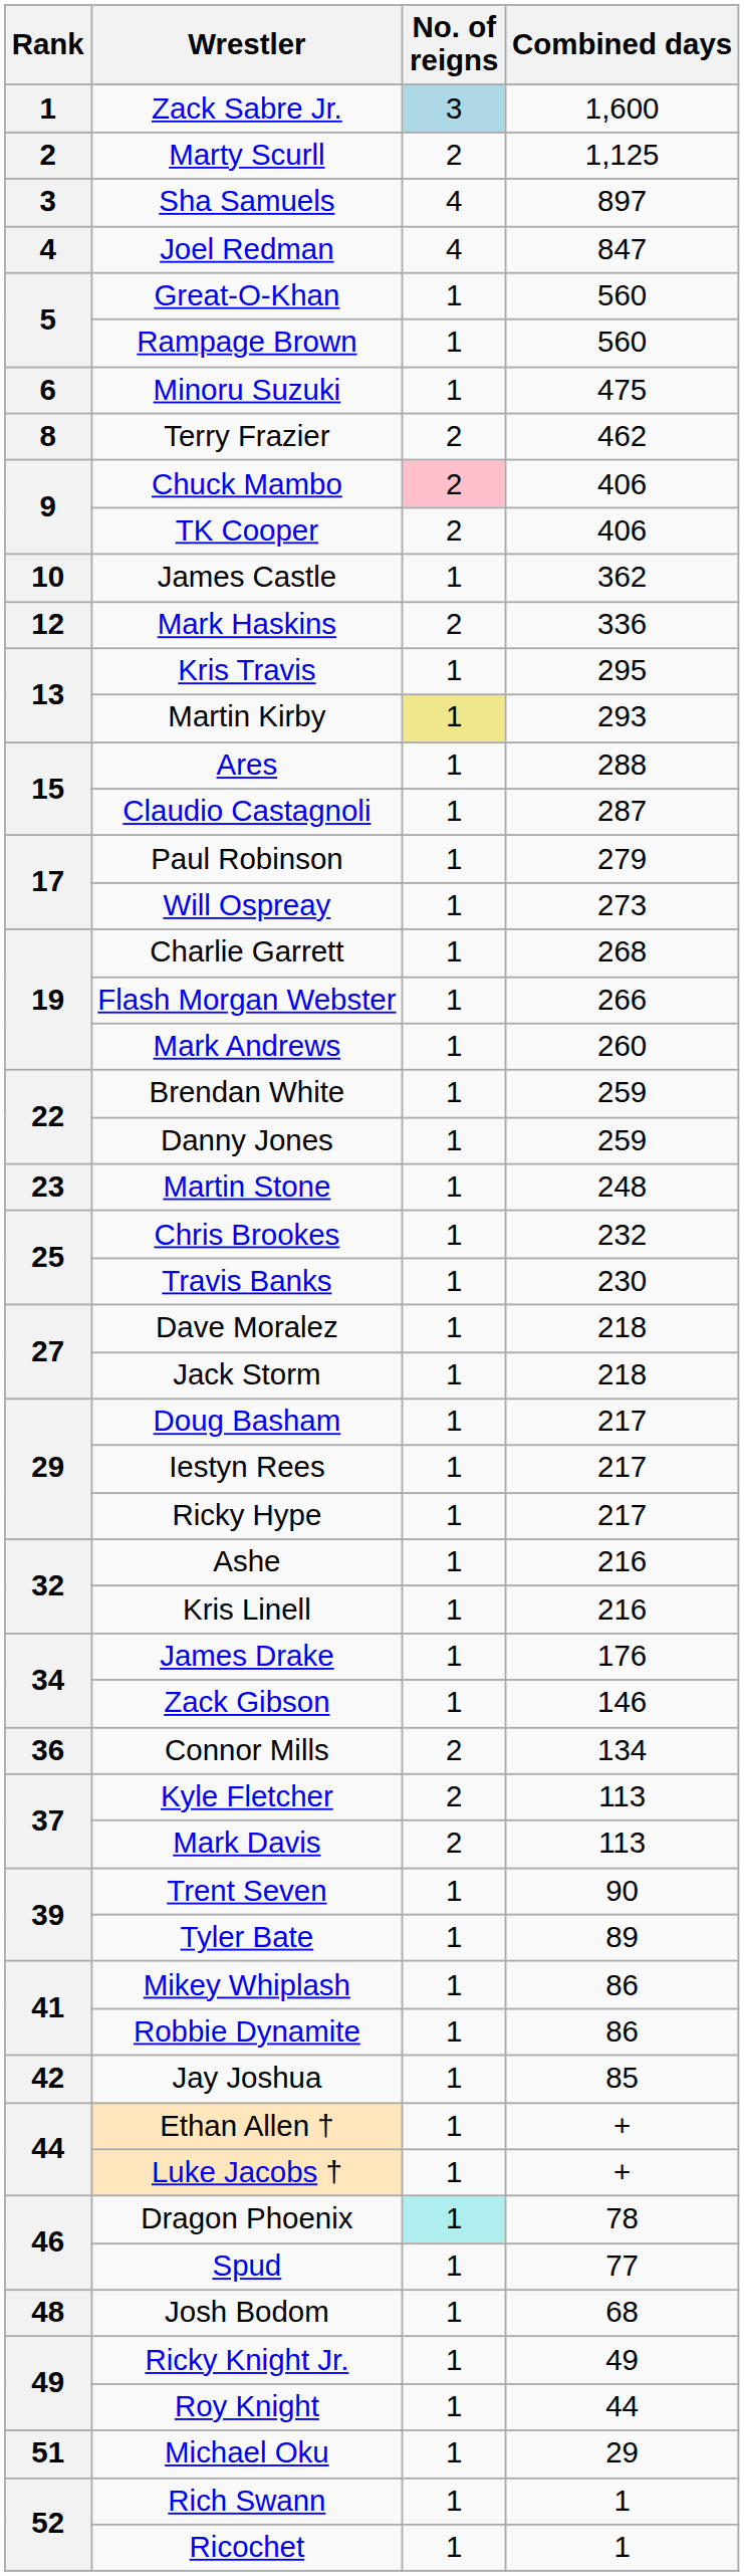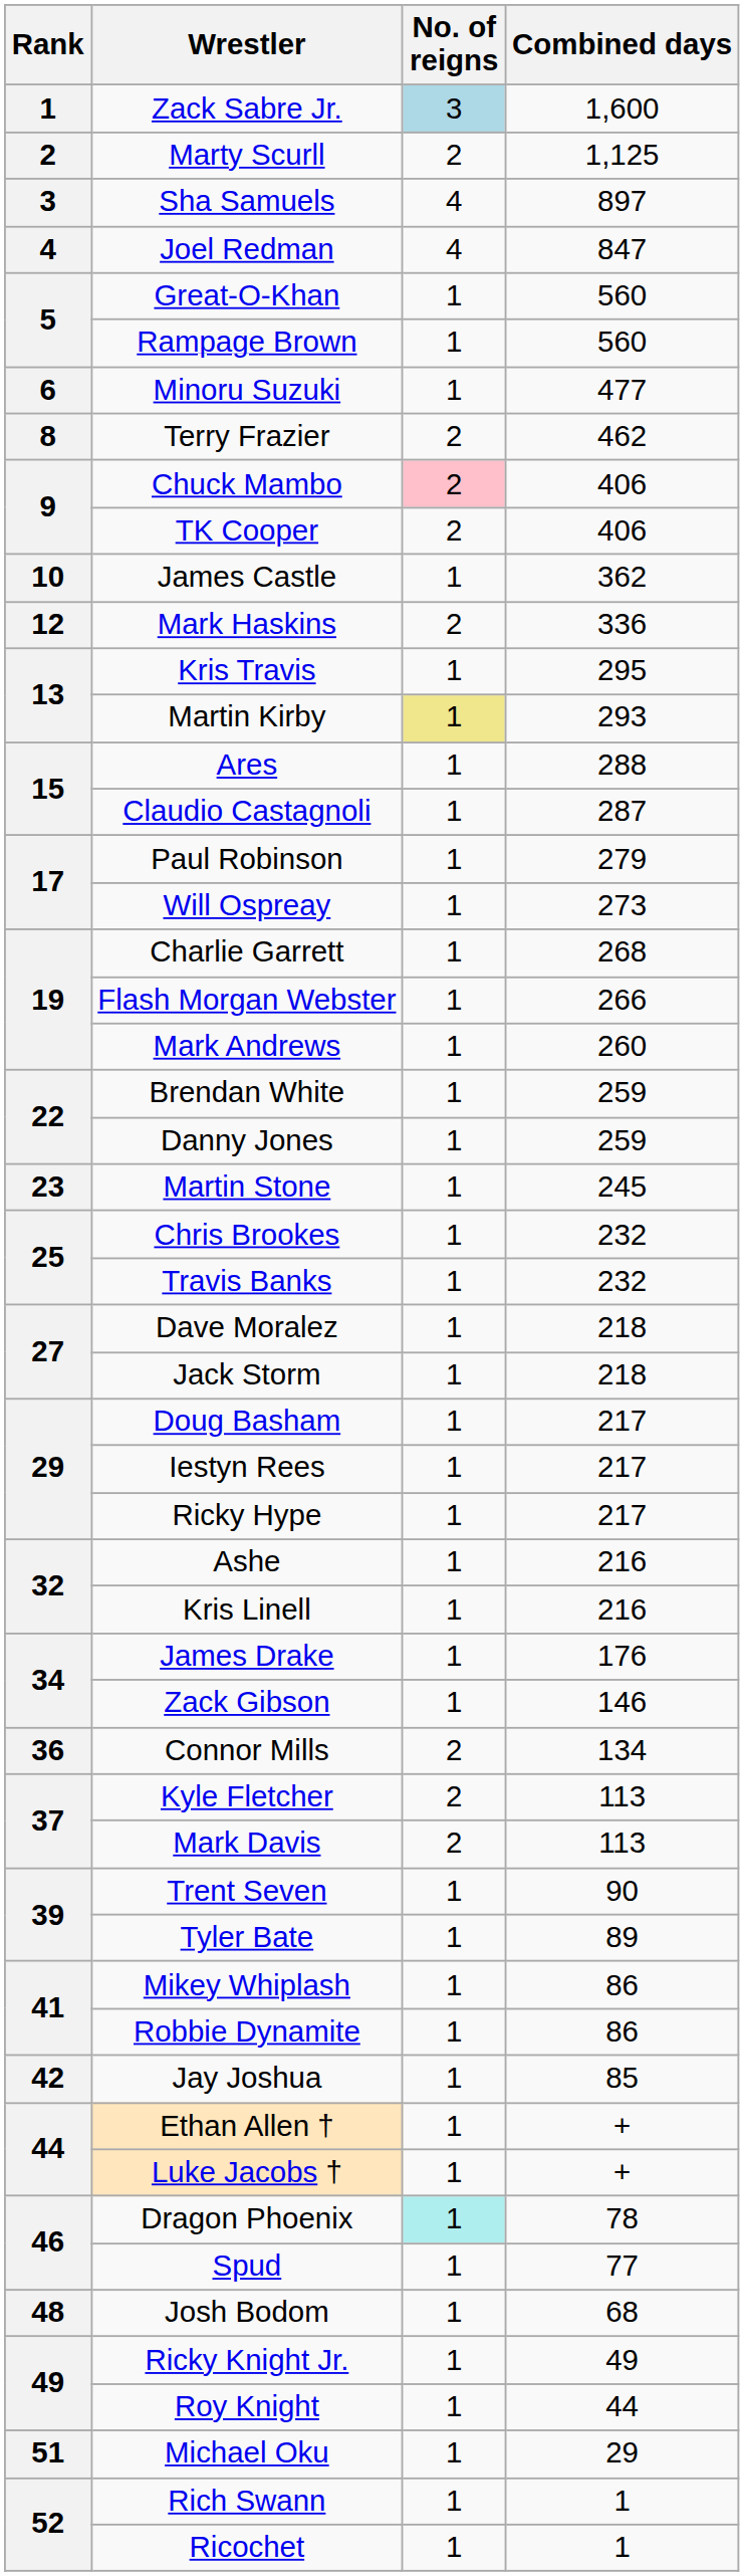 <table class="wikitable sortable" style="text-align: center">
 <tr>
 <th>Rank</th>
 <th>Wrestler</th>
 <th>No. of<br>reigns</th>
 <th>Combined days</th>
 </tr>
 <tr>
 <th>1</th>
 <td><a href='#'>Zack Sabre Jr.</a></td>
 <td style="background: lightblue;">3</td>
 <td>1,600</td>
 </tr>
 <tr>
 <th>2</th>
 <td><a href='#'>Marty Scurll</a></td>
 <td>2</td>
 <td>1,125</td>
 </tr>
 <tr>
 <th>3</th>
 <td><a href='#'>Sha Samuels</a></td>
 <td>4</td>
 <td>897</td>
 </tr>
 <tr>
 <th>4</th>
 <td><a href='#'>Joel Redman</a></td>
 <td>4</td>
 <td>847</td>
 </tr>
 <tr>
 <th rowspan=2>5</th>
 <td><a href='#'>Great-O-Khan</a></td>
 <td>1</td>
 <td>560</td>
 </tr>
 <tr>
 <td><a href='#'>Rampage Brown</a></td>
 <td>1</td>
 <td>560</td>
 </tr>
 <tr>
 <th>6</th>
 <td><a href='#'>Minoru Suzuki</a></td>
 <td>1</td>
-<td>475</td>
+<td>477</td>
 </tr>
 <tr>
 <th>8</th>
 <td>Terry Frazier</td>
 <td>2</td>
 <td>462</td>
 </tr>
 <tr>
 <th rowspan=2>9</th>
 <td><a href='#'>Chuck Mambo</a></td>
 <td style="background: pink;">2</td>
 <td>406</td>
 </tr>
 <tr>
 <td><a href='#'>TK Cooper</a></td>
 <td>2</td>
 <td>406</td>
 </tr>
 <tr>
 <th>10</th>
 <td>James Castle</td>
 <td>1</td>
 <td>362</td>
 </tr>
 <tr>
 <th>12</th>
 <td><a href='#'>Mark Haskins</a></td>
 <td>2</td>
 <td>336</td>
 </tr>
 <tr>
 <th rowspan=2>13</th>
 <td><a href='#'>Kris Travis</a></td>
 <td>1</td>
 <td>295</td>
 </tr>
 <tr>
 <td>Martin Kirby</td>
 <td style="background: khaki;">1</td>
 <td>293</td>
 </tr>
 <tr>
 <th rowspan=2>15</th>
 <td><a href='#'>Ares</a></td>
 <td>1</td>
 <td>288</td>
 </tr>
 <tr>
 <td><a href='#'>Claudio Castagnoli</a></td>
 <td>1</td>
 <td>287</td>
 </tr>
 <tr>
 <th rowspan=2>17</th>
 <td>Paul Robinson</td>
 <td>1</td>
 <td>279</td>
 </tr>
 <tr>
 <td><a href='#'>Will Ospreay</a></td>
 <td>1</td>
 <td>273</td>
 </tr>
 <tr>
 <th rowspan=3>19</th>
 <td>Charlie Garrett</td>
 <td>1</td>
 <td>268</td>
 </tr>
 <tr>
 <td><a href='#'>Flash Morgan Webster</a></td>
 <td>1</td>
 <td>266</td>
 </tr>
 <tr>
 <td><a href='#'>Mark Andrews</a></td>
 <td>1</td>
 <td>260</td>
 </tr>
 <tr>
 <th rowspan=2>22</th>
 <td>Brendan White</td>
 <td>1</td>
 <td>259</td>
 </tr>
 <tr>
 <td>Danny Jones</td>
 <td>1</td>
 <td>259</td>
 </tr>
 <tr>
 <th>23</th>
 <td><a href='#'>Martin Stone</a></td>
 <td>1</td>
-<td>248</td>
+<td>245</td>
 </tr>
 <tr>
 <th rowspan=2>25</th>
 <td><a href='#'>Chris Brookes</a></td>
 <td>1</td>
 <td>232</td>
 </tr>
 <tr>
 <td><a href='#'>Travis Banks</a></td>
 <td>1</td>
-<td>230</td>
+<td>232</td>
 </tr>
 <tr>
 <th rowspan=2>27</th>
 <td>Dave Moralez</td>
 <td>1</td>
 <td>218</td>
 </tr>
 <tr>
 <td>Jack Storm</td>
 <td>1</td>
 <td>218</td>
 </tr>
 <tr>
 <th rowspan=3>29</th>
 <td><a href='#'>Doug Basham</a></td>
 <td>1</td>
 <td>217</td>
 </tr>
 <tr>
 <td>Iestyn Rees</td>
 <td>1</td>
 <td>217</td>
 </tr>
 <tr>
 <td>Ricky Hype</td>
 <td>1</td>
 <td>217</td>
 </tr>
 <tr>
 <th rowspan=2>32</th>
 <td>Ashe</td>
 <td>1</td>
 <td>216</td>
 </tr>
 <tr>
 <td>Kris Linell</td>
 <td>1</td>
 <td>216</td>
 </tr>
 <tr>
 <th rowspan=2>34</th>
 <td><a href='#'>James Drake</a></td>
 <td>1</td>
 <td>176</td>
 </tr>
 <tr>
 <td><a href='#'>Zack Gibson</a></td>
 <td>1</td>
 <td>146</td>
 </tr>
 <tr>
 <th>36</th>
 <td>Connor Mills</td>
 <td>2</td>
 <td>134</td>
 </tr>
 <tr>
 <th rowspan=2>37</th>
 <td><a href='#'>Kyle Fletcher</a></td>
 <td>2</td>
 <td>113</td>
 </tr>
 <tr>
 <td><a href='#'>Mark Davis</a></td>
 <td>2</td>
 <td>113</td>
 </tr>
 <tr>
 <th rowspan=2>39</th>
 <td><a href='#'>Trent Seven</a></td>
 <td>1</td>
 <td>90</td>
 </tr>
 <tr>
 <td><a href='#'>Tyler Bate</a></td>
 <td>1</td>
 <td>89</td>
 </tr>
 <tr>
 <th rowspan=2>41</th>
 <td><a href='#'>Mikey Whiplash</a></td>
 <td>1</td>
 <td>86</td>
 </tr>
 <tr>
 <td><a href='#'>Robbie Dynamite</a></td>
 <td>1</td>
 <td>86</td>
 </tr>
 <tr>
 <th>42</th>
 <td>Jay Joshua</td>
 <td>1</td>
 <td>85</td>
 </tr>
 <tr>
 <th rowspan=2>44</th>
 <td style="background-color:#ffe6bd">Ethan Allen †</td>
 <td>1</td>
 <td>+</td>
 </tr>
 <tr>
 <td style="background-color:#ffe6bd"><a href='#'>Luke Jacobs</a> †</td>
 <td>1</td>
 <td>+</td>
 </tr>
 <tr>
 <th rowspan=2>46</th>
 <td>Dragon Phoenix</td>
 <td style="background: paleturquoise;">1</td>
 <td>78</td>
 </tr>
 <tr>
 <td><a href='#'>Spud</a></td>
 <td>1</td>
 <td>77</td>
 </tr>
 <tr>
 <th>48</th>
 <td>Josh Bodom</td>
 <td>1</td>
 <td>68</td>
 </tr>
 <tr>
 <th rowspan=2>49</th>
 <td><a href='#'>Ricky Knight Jr.</a></td>
 <td>1</td>
 <td>49</td>
 </tr>
 <tr>
 <td><a href='#'>Roy Knight</a></td>
 <td>1</td>
 <td>44</td>
 </tr>
 <tr>
 <th>51</th>
 <td><a href='#'>Michael Oku</a></td>
 <td>1</td>
 <td>29</td>
 </tr>
 <tr>
 <th rowspan=2>52</th>
 <td><a href='#'>Rich Swann</a></td>
 <td>1</td>
 <td>1</td>
 </tr>
 <tr>
 <td><a href='#'>Ricochet</a></td>
 <td>1</td>
 <td>1</td>
 </tr>
 </table>
